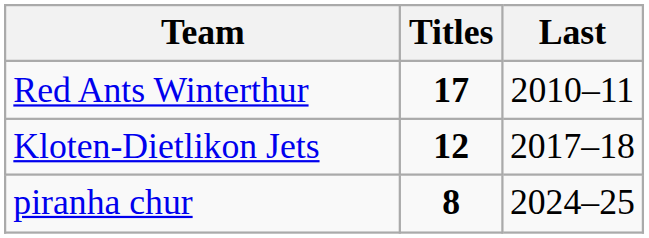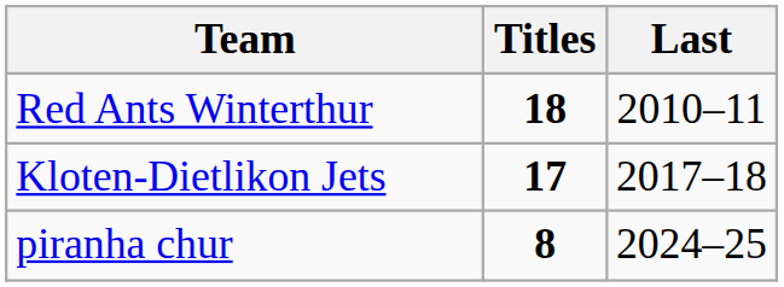 <table class="wikitable">
 <tr>
 <th width=170>Team</th>
 <th>Titles</th>
 <th>Last</th>
 </tr>
 <tr>
 <td><a href='#'>Red Ants Winterthur</a></td>
-<td align=center><strong>17</strong></td>
+<td align=center><strong>18</strong></td>
 <td align=center>2010–11</td>
 </tr>
 <tr>
 <td><a href='#'>Kloten-Dietlikon Jets</a></td>
-<td align=center><strong>12</strong></td>
+<td align=center><strong>17</strong></td>
 <td align=center>2017–18</td>
 </tr>
 <tr>
 <td><a href='#'>piranha chur</a></td>
 <td align=center><strong>8</strong></td>
 <td align=center>2024–25</td>
 </tr>
 </table>
